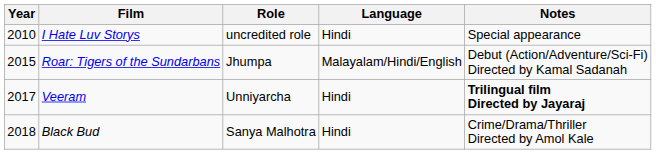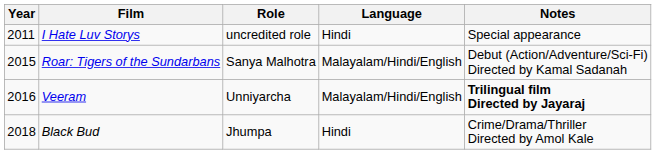 <table class="wikitable sortable">
 <tr>
 <th>Year</th>
 <th>Film</th>
 <th>Role</th>
 <th>Language</th>
 <th>Notes</th>
 </tr>
 <tr>
-<td>2010</td>
+<td>2011</td>
 <td><em><a href='#'>I Hate Luv Storys</a></em></td>
 <td>uncredited role</td>
 <td>Hindi</td>
 <td>Special appearance</td>
 </tr>
 <tr>
 <td>2015</td>
 <td><em><a href='#'>Roar: Tigers of the Sundarbans</a></em></td>
-<td>Jhumpa</td>
+<td>Sanya Malhotra</td>
 <td>Malayalam/Hindi/English</td>
 <td>Debut (Action/Adventure/Sci-Fi)<br>Directed by Kamal Sadanah</td>
 </tr>
 <tr>
-<td>2017</td>
+<td>2016</td>
 <td><em><a href='#'>Veeram</a></em></td>
 <td>Unniyarcha</td>
-<td>Hindi</td>
+<td>Malayalam/Hindi/English</td>
 <td><strong>Trilingual film<br>Directed by Jayaraj</strong></td>
 </tr>
 <tr>
 <td>2018</td>
 <td><em>Black Bud</em></td>
-<td>Sanya Malhotra</td>
+<td>Jhumpa</td>
 <td>Hindi</td>
 <td>Crime/Drama/Thriller<br>Directed by Amol Kale</td>
 </tr>
 </table>
